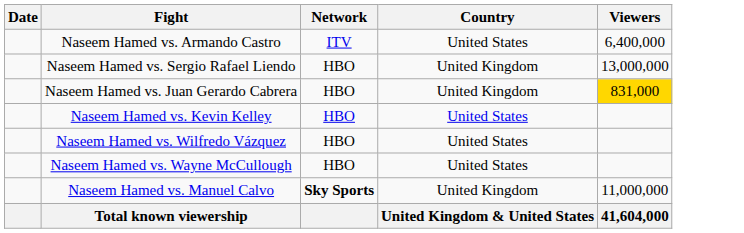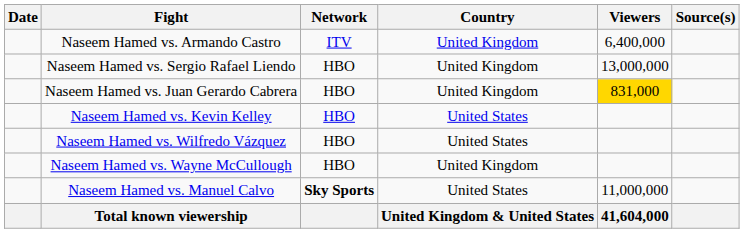 <table class="wikitable sortable" style="text-align:center; font-size:95%">
 <tr>
 <th>Date</th>
 <th>Fight</th>
 <th>Network</th>
 <th>Country</th>
 <th>Viewers</th>
+<th>Source(s)</th>
 </tr>
 <tr>
 <td></td>
 <td>Naseem Hamed vs. Armando Castro</td>
 <td><a href='#'>ITV</a></td>
-<td>United States</td>
+<td><a href='#'>United Kingdom</a></td>
 <td>6,400,000</td>
+<td></td>
 </tr>
 <tr>
 <td></td>
 <td>Naseem Hamed vs. Sergio Rafael Liendo</td>
 <td>HBO</td>
 <td>United Kingdom</td>
 <td>13,000,000</td>
+<td></td>
 </tr>
 <tr>
 <td></td>
 <td>Naseem Hamed vs. Juan Gerardo Cabrera</td>
 <td>HBO</td>
 <td>United Kingdom</td>
 <td style="background: gold;">831,000</td>
+<td></td>
 </tr>
 <tr>
 <td></td>
 <td><a href='#'>Naseem Hamed vs. Kevin Kelley</a></td>
 <td><a href='#'>HBO</a></td>
 <td><a href='#'>United States</a></td>
+<td></td>
 <td></td>
 </tr>
 <tr>
 <td></td>
 <td><a href='#'>Naseem Hamed vs. Wilfredo Vázquez</a></td>
 <td>HBO</td>
 <td>United States</td>
 <td></td>
+<td></td>
 </tr>
 <tr>
 <td></td>
 <td><a href='#'>Naseem Hamed vs. Wayne McCullough</a></td>
 <td>HBO</td>
-<td>United States</td>
+<td>United Kingdom</td>
+<td></td>
 <td></td>
 </tr>
 <tr>
 <td></td>
 <td><a href='#'>Naseem Hamed vs. Manuel Calvo</a></td>
 <td><strong>Sky Sports</strong></td>
-<td>United Kingdom</td>
+<td>United States</td>
 <td>11,000,000</td>
+<td></td>
 </tr>
 <tr>
 <th></th>
 <th>Total known viewership</th>
 <th></th>
 <th>United Kingdom & United States</th>
 <th>41,604,000</th>
+<th></th>
 </tr>
 </table>
